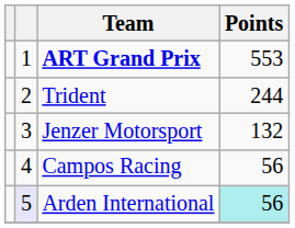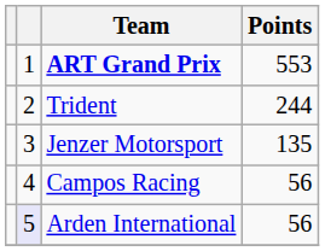 <table class="wikitable" style="font-size: 85%;">
 <tr>
 <th></th>
 <th></th>
 <th>Team</th>
 <th>Points</th>
 </tr>
 <tr>
 <td></td>
 <td align="center">1</td>
 <td> <strong><a href='#'>ART Grand Prix</a></strong></td>
 <td align="right">553</td>
 </tr>
 <tr>
 <td></td>
 <td align="center">2</td>
 <td> <a href='#'>Trident</a></td>
 <td align="right">244</td>
 </tr>
 <tr>
 <td></td>
 <td align="center">3</td>
 <td> <a href='#'>Jenzer Motorsport</a></td>
-<td align="right">132</td>
+<td align="right">135</td>
 </tr>
 <tr>
 <td></td>
 <td align="center">4</td>
 <td> <a href='#'>Campos Racing</a></td>
 <td align="right">56</td>
 </tr>
 <tr>
 <td></td>
 <td align="center" style="background: lavender;">5</td>
 <td> <a href='#'>Arden International</a></td>
-<td align="right" style="background: paleturquoise;">56</td>
+<td align="right">56</td>
 </tr>
 <tr>
 </tr>
 </table>
